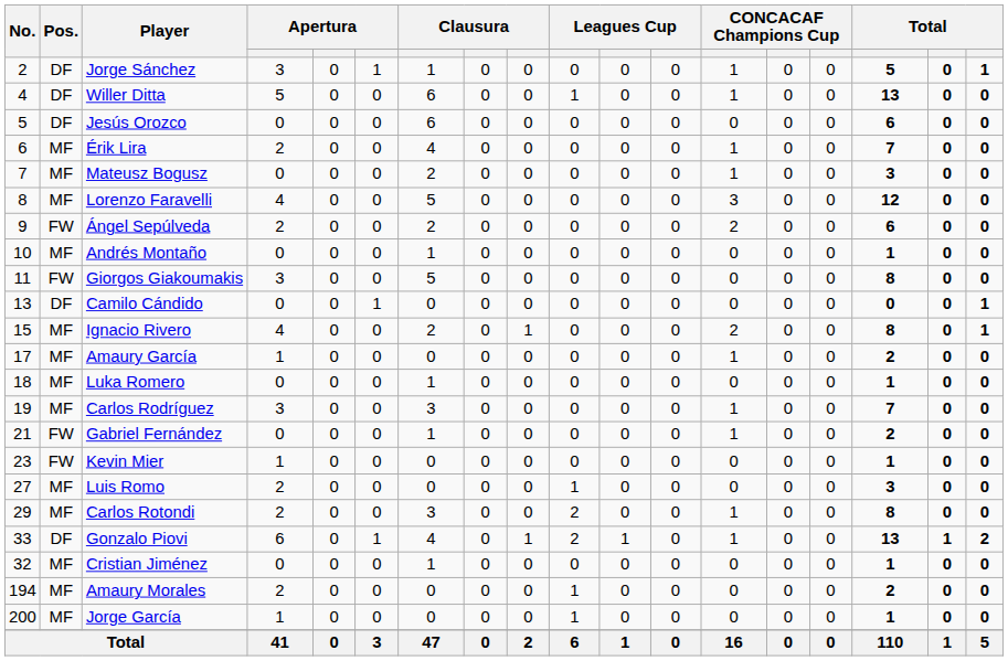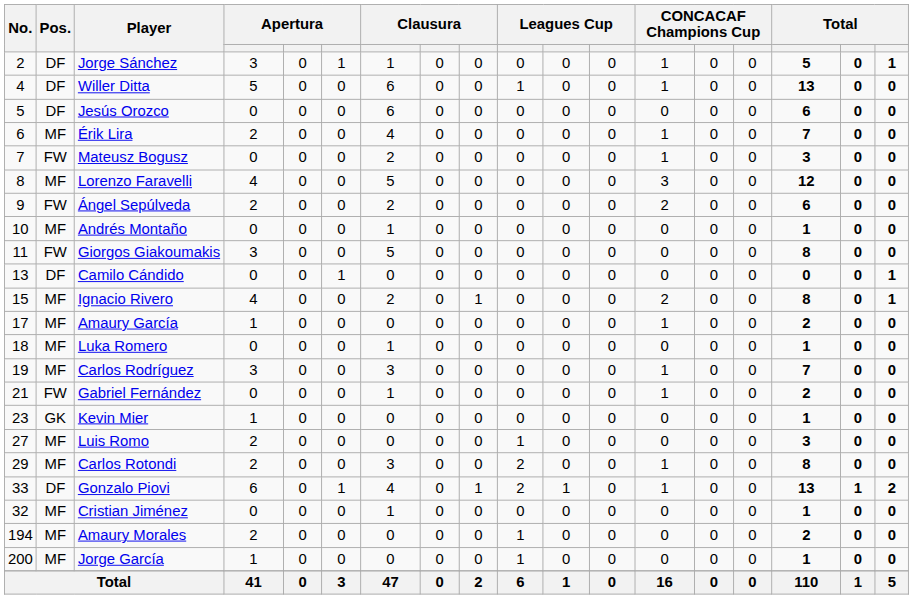 <table class="wikitable sortable" style="text-align:center">
 <tr>
 <th rowspan="2">No.</th>
 <th rowspan="2">Pos.</th>
 <th rowspan="2">Player</th>
 <th colspan="3" style="width:140px">Apertura</th>
 <th colspan="3" style="width:140px">Clausura</th>
 <th colspan="3" style="width:140px">Leagues Cup</th>
 <th colspan="3" style="width:140px">CONCACAF Champions Cup</th>
 <th colspan="3" style="width:140px">Total</th>
 </tr>
 <tr>
 <th></th>
 <th></th>
 <th></th>
 <th></th>
 <th></th>
 <th></th>
 <th></th>
 <th></th>
 <th></th>
 <th></th>
 <th></th>
 <th></th>
 <th></th>
 <th></th>
 <th></th>
 </tr>
 <tr>
 <td>2</td>
 <td>DF</td>
 <td align="left" style="text-align:left;" data-sort-value="Sánchez, Jorge"> <a href='#'>Jorge Sánchez</a></td>
 <td>3</td>
 <td>0</td>
 <td>1</td>
 <td>1</td>
 <td>0</td>
 <td>0</td>
 <td>0</td>
 <td>0</td>
 <td>0</td>
 <td>1</td>
 <td>0</td>
 <td>0</td>
 <td><strong>5</strong></td>
 <td><strong>0</strong></td>
 <td><strong>1</strong></td>
 </tr>
 <tr>
 <td>4</td>
 <td>DF</td>
 <td align="left" style="text-align:left;" data-sort-value="Ditta, Willer"> <a href='#'>Willer Ditta</a></td>
 <td>5</td>
 <td>0</td>
 <td>0</td>
 <td>6</td>
 <td>0</td>
 <td>0</td>
 <td>1</td>
 <td>0</td>
 <td>0</td>
 <td>1</td>
 <td>0</td>
 <td>0</td>
 <td><strong>13</strong></td>
 <td><strong>0</strong></td>
 <td><strong>0</strong></td>
 </tr>
 <tr>
 <td>5</td>
 <td>DF</td>
 <td align="left" style="text-align:left;" data-sort-value="Orozco, Jesús"> <a href='#'>Jesús Orozco</a></td>
 <td>0</td>
 <td>0</td>
 <td>0</td>
 <td>6</td>
 <td>0</td>
 <td>0</td>
 <td>0</td>
 <td>0</td>
 <td>0</td>
 <td>0</td>
 <td>0</td>
 <td>0</td>
 <td><strong>6</strong></td>
 <td><strong>0</strong></td>
 <td><strong>0</strong></td>
 </tr>
 <tr>
 <td>6</td>
 <td>MF</td>
 <td align="left" style="text-align:left;" data-sort-value="Lira, Érik"> <a href='#'>Érik Lira</a></td>
 <td>2</td>
 <td>0</td>
 <td>0</td>
 <td>4</td>
 <td>0</td>
 <td>0</td>
 <td>0</td>
 <td>0</td>
 <td>0</td>
 <td>1</td>
 <td>0</td>
 <td>0</td>
 <td><strong>7</strong></td>
 <td><strong>0</strong></td>
 <td><strong>0</strong></td>
 </tr>
 <tr>
 <td>7</td>
-<td>MF</td>
+<td>FW</td>
 <td align="left" style="text-align:left;" data-sort-value="Bogusz, Mateusz"> <a href='#'>Mateusz Bogusz</a></td>
 <td>0</td>
 <td>0</td>
 <td>0</td>
 <td>2</td>
 <td>0</td>
 <td>0</td>
 <td>0</td>
 <td>0</td>
 <td>0</td>
 <td>1</td>
 <td>0</td>
 <td>0</td>
 <td><strong>3</strong></td>
 <td><strong>0</strong></td>
 <td><strong>0</strong></td>
 </tr>
 <tr>
 <td>8</td>
 <td>MF</td>
 <td align="left" style="text-align:left;" data-sort-value="Faravelli, Lorenzo"> <a href='#'>Lorenzo Faravelli</a></td>
 <td>4</td>
 <td>0</td>
 <td>0</td>
 <td>5</td>
 <td>0</td>
 <td>0</td>
 <td>0</td>
 <td>0</td>
 <td>0</td>
 <td>3</td>
 <td>0</td>
 <td>0</td>
 <td><strong>12</strong></td>
 <td><strong>0</strong></td>
 <td><strong>0</strong></td>
 </tr>
 <tr>
 <td>9</td>
 <td>FW</td>
 <td align="left" style="text-align:left;" data-sort-value="Sepúlveda, Ángel"> <a href='#'>Ángel Sepúlveda</a></td>
 <td>2</td>
 <td>0</td>
 <td>0</td>
 <td>2</td>
 <td>0</td>
 <td>0</td>
 <td>0</td>
 <td>0</td>
 <td>0</td>
 <td>2</td>
 <td>0</td>
 <td>0</td>
 <td><strong>6</strong></td>
 <td><strong>0</strong></td>
 <td><strong>0</strong></td>
 </tr>
 <tr>
 <td>10</td>
 <td>MF</td>
 <td align="left" style="text-align:left;" data-sort-value="Montaño, Andrés"> <a href='#'>Andrés Montaño</a></td>
 <td>0</td>
 <td>0</td>
 <td>0</td>
 <td>1</td>
 <td>0</td>
 <td>0</td>
 <td>0</td>
 <td>0</td>
 <td>0</td>
 <td>0</td>
 <td>0</td>
 <td>0</td>
 <td><strong>1</strong></td>
 <td><strong>0</strong></td>
 <td><strong>0</strong></td>
 </tr>
 <tr>
 <td>11</td>
 <td>FW</td>
 <td align="left" style="text-align:left;" data-sort-value="Giakoumakis, Georgios"> <a href='#'>Giorgos Giakoumakis</a></td>
 <td>3</td>
 <td>0</td>
 <td>0</td>
 <td>5</td>
 <td>0</td>
 <td>0</td>
 <td>0</td>
 <td>0</td>
 <td>0</td>
 <td>0</td>
 <td>0</td>
 <td>0</td>
 <td><strong>8</strong></td>
 <td><strong>0</strong></td>
 <td><strong>0</strong></td>
 </tr>
 <tr>
 <td>13</td>
 <td>DF</td>
 <td align="left" style="text-align:left;" data-sort-value="Cándido, Camilo"> <a href='#'>Camilo Cándido</a></td>
 <td>0</td>
 <td>0</td>
 <td>1</td>
 <td>0</td>
 <td>0</td>
 <td>0</td>
 <td>0</td>
 <td>0</td>
 <td>0</td>
 <td>0</td>
 <td>0</td>
 <td>0</td>
 <td><strong>0</strong></td>
 <td><strong>0</strong></td>
 <td><strong>1</strong></td>
 </tr>
 <tr>
 <td>15</td>
 <td>MF</td>
 <td align="left" style="text-align:left;" data-sort-value="Rivero, Ignacio"> <a href='#'>Ignacio Rivero</a></td>
 <td>4</td>
 <td>0</td>
 <td>0</td>
 <td>2</td>
 <td>0</td>
 <td>1</td>
 <td>0</td>
 <td>0</td>
 <td>0</td>
 <td>2</td>
 <td>0</td>
 <td>0</td>
 <td><strong>8</strong></td>
 <td><strong>0</strong></td>
 <td><strong>1</strong></td>
 </tr>
 <tr>
 <td>17</td>
 <td>MF</td>
 <td align="left" style="text-align:left;" data-sort-value="García, Amaury"> <a href='#'>Amaury García</a></td>
 <td>1</td>
 <td>0</td>
 <td>0</td>
 <td>0</td>
 <td>0</td>
 <td>0</td>
 <td>0</td>
 <td>0</td>
 <td>0</td>
 <td>1</td>
 <td>0</td>
 <td>0</td>
 <td><strong>2</strong></td>
 <td><strong>0</strong></td>
 <td><strong>0</strong></td>
 </tr>
 <tr>
 <td>18</td>
 <td>MF</td>
 <td align="left" style="text-align:left;" data-sort-value="Romero, Luka"> <a href='#'>Luka Romero</a></td>
 <td>0</td>
 <td>0</td>
 <td>0</td>
 <td>1</td>
 <td>0</td>
 <td>0</td>
 <td>0</td>
 <td>0</td>
 <td>0</td>
 <td>0</td>
 <td>0</td>
 <td>0</td>
 <td><strong>1</strong></td>
 <td><strong>0</strong></td>
 <td><strong>0</strong></td>
 </tr>
 <tr>
 <td>19</td>
 <td>MF</td>
 <td align="left" style="text-align:left;" data-sort-value="Rodríguez, Carlos"> <a href='#'>Carlos Rodríguez</a></td>
 <td>3</td>
 <td>0</td>
 <td>0</td>
 <td>3</td>
 <td>0</td>
 <td>0</td>
 <td>0</td>
 <td>0</td>
 <td>0</td>
 <td>1</td>
 <td>0</td>
 <td>0</td>
 <td><strong>7</strong></td>
 <td><strong>0</strong></td>
 <td><strong>0</strong></td>
 </tr>
 <tr>
 <td>21</td>
 <td>FW</td>
 <td align="left" style="text-align:left;" data-sort-value="Fernandez, Gabriel"> <a href='#'>Gabriel Fernández</a></td>
 <td>0</td>
 <td>0</td>
 <td>0</td>
 <td>1</td>
 <td>0</td>
 <td>0</td>
 <td>0</td>
 <td>0</td>
 <td>0</td>
 <td>1</td>
 <td>0</td>
 <td>0</td>
 <td><strong>2</strong></td>
 <td><strong>0</strong></td>
 <td><strong>0</strong></td>
 </tr>
 <tr>
 <td>23</td>
-<td>FW</td>
+<td>GK</td>
 <td align="left" style="text-align:left;" data-sort-value="Mier, Kevin"> <a href='#'>Kevin Mier</a></td>
 <td>1</td>
 <td>0</td>
 <td>0</td>
 <td>0</td>
 <td>0</td>
 <td>0</td>
 <td>0</td>
 <td>0</td>
 <td>0</td>
 <td>0</td>
 <td>0</td>
 <td>0</td>
 <td><strong>1</strong></td>
 <td><strong>0</strong></td>
 <td><strong>0</strong></td>
 </tr>
 <tr>
 <td>27</td>
 <td>MF</td>
 <td align="left" style="text-align:left;" data-sort-value="Romo, Luis"> <a href='#'>Luis Romo</a></td>
 <td>2</td>
 <td>0</td>
 <td>0</td>
 <td>0</td>
 <td>0</td>
 <td>0</td>
 <td>1</td>
 <td>0</td>
 <td>0</td>
 <td>0</td>
 <td>0</td>
 <td>0</td>
 <td><strong>3</strong></td>
 <td><strong>0</strong></td>
 <td><strong>0</strong></td>
 </tr>
 <tr>
 <td>29</td>
 <td>MF</td>
 <td align="left" style="text-align:left;" data-sort-value="Rotondi, Carlos"> <a href='#'>Carlos Rotondi</a></td>
 <td>2</td>
 <td>0</td>
 <td>0</td>
 <td>3</td>
 <td>0</td>
 <td>0</td>
 <td>2</td>
 <td>0</td>
 <td>0</td>
 <td>1</td>
 <td>0</td>
 <td>0</td>
 <td><strong>8</strong></td>
 <td><strong>0</strong></td>
 <td><strong>0</strong></td>
 </tr>
 <tr>
 <td>33</td>
 <td>DF</td>
 <td align="left" style="text-align:left;" data-sort-value="Piovi, Gonzalo"> <a href='#'>Gonzalo Piovi</a></td>
 <td>6</td>
 <td>0</td>
 <td>1</td>
 <td>4</td>
 <td>0</td>
 <td>1</td>
 <td>2</td>
 <td>1</td>
 <td>0</td>
 <td>1</td>
 <td>0</td>
 <td>0</td>
 <td><strong>13</strong></td>
 <td><strong>1</strong></td>
 <td><strong>2</strong></td>
 </tr>
 <tr>
 <td>32</td>
 <td>MF</td>
 <td align="left" style="text-align:left;" data-sort-value="Jiménez, Cristian"> <a href='#'>Cristian Jiménez</a></td>
 <td>0</td>
 <td>0</td>
 <td>0</td>
 <td>1</td>
 <td>0</td>
 <td>0</td>
 <td>0</td>
 <td>0</td>
 <td>0</td>
 <td>0</td>
 <td>0</td>
 <td>0</td>
 <td><strong>1</strong></td>
 <td><strong>0</strong></td>
 <td><strong>0</strong></td>
 </tr>
 <tr>
 <td>194</td>
 <td>MF</td>
 <td align="left" style="text-align:left;" data-sort-value="Morales, Amaury"> <a href='#'>Amaury Morales</a></td>
 <td>2</td>
 <td>0</td>
 <td>0</td>
 <td>0</td>
 <td>0</td>
 <td>0</td>
 <td>1</td>
 <td>0</td>
 <td>0</td>
 <td>0</td>
 <td>0</td>
 <td>0</td>
 <td><strong>2</strong></td>
 <td><strong>0</strong></td>
 <td><strong>0</strong></td>
 </tr>
 <tr>
 <td>200</td>
 <td>MF</td>
 <td align="left" style="text-align:left;" data-sort-value="García, Jorge"> <a href='#'>Jorge García</a></td>
 <td>1</td>
 <td>0</td>
 <td>0</td>
 <td>0</td>
 <td>0</td>
 <td>0</td>
 <td>1</td>
 <td>0</td>
 <td>0</td>
 <td>0</td>
 <td>0</td>
 <td>0</td>
 <td><strong>1</strong></td>
 <td><strong>0</strong></td>
 <td><strong>0</strong></td>
 </tr>
 <tr>
 </tr>
 <tr class="sortbottom">
 <th colspan="3">Total</th>
 <th>41</th>
 <th>0</th>
 <th>3</th>
 <th>47</th>
 <th>0</th>
 <th>2</th>
 <th>6</th>
 <th>1</th>
 <th>0</th>
 <th>16</th>
 <th>0</th>
 <th>0</th>
 <th>110</th>
 <th>1</th>
 <th>5</th>
 </tr>
 </table>
